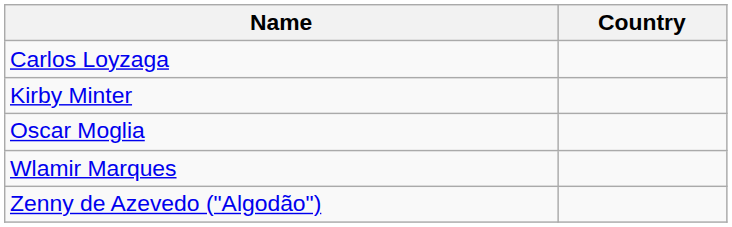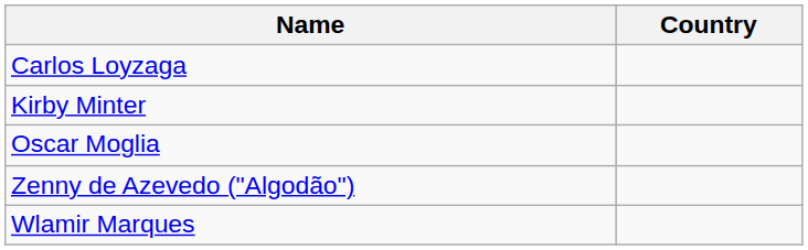 <table class="wikitable" width=40%>
 <tr>
 <th>Name</th>
 <th>Country</th>
 </tr>
 <tr>
 <td><a href='#'>Carlos Loyzaga</a></td>
 <td></td>
 </tr>
 <tr>
 <td><a href='#'>Kirby Minter</a></td>
 <td></td>
 </tr>
 <tr>
 <td><a href='#'>Oscar Moglia</a></td>
 <td></td>
 </tr>
 <tr>
+<td><a href='#'>Zenny de Azevedo ("Algodão")</a></td>
+<td></td>
+</tr>
+<tr>
 <td><a href='#'>Wlamir Marques</a></td>
 <td></td>
 </tr>
-<tr>
-<td><a href='#'>Zenny de Azevedo ("Algodão")</a></td>
-<td></td>
-</tr>
 </table>
